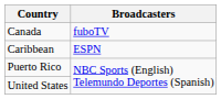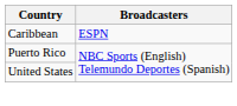 <table class="wikitable sortable">
 <tr>
 <th>Country</th>
 <th>Broadcasters</th>
-</tr>
-<tr>
-<td>Canada</td>
-<td><a href='#'>fuboTV</a></td>
 </tr>
 <tr>
 <td>Caribbean</td>
 <td><a href='#'>ESPN</a></td>
 </tr>
 <tr>
 <td>Puerto Rico</td>
 <td rowspan = "2"><a href='#'>NBC Sports</a> (English)<br><a href='#'>Telemundo Deportes</a> (Spanish)</td>
 </tr>
 <tr>
 <td>United States</td>
 </tr>
 </table>
